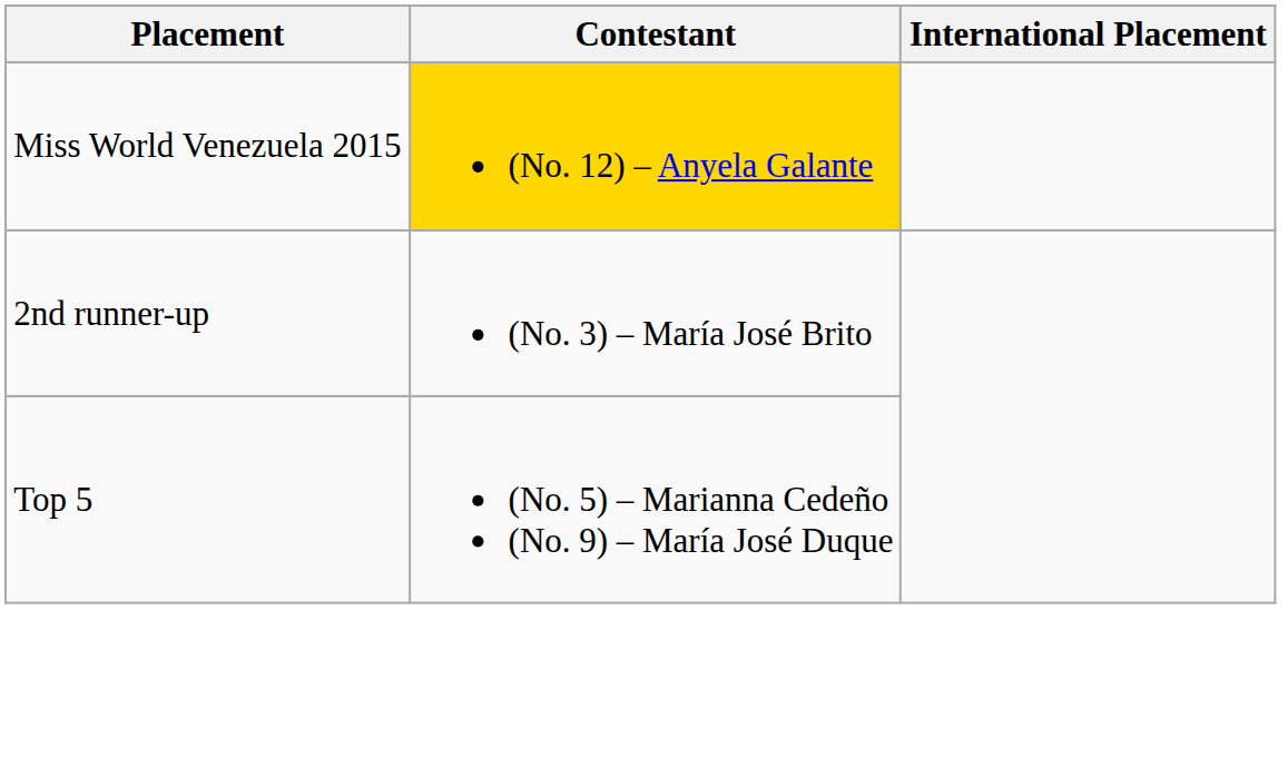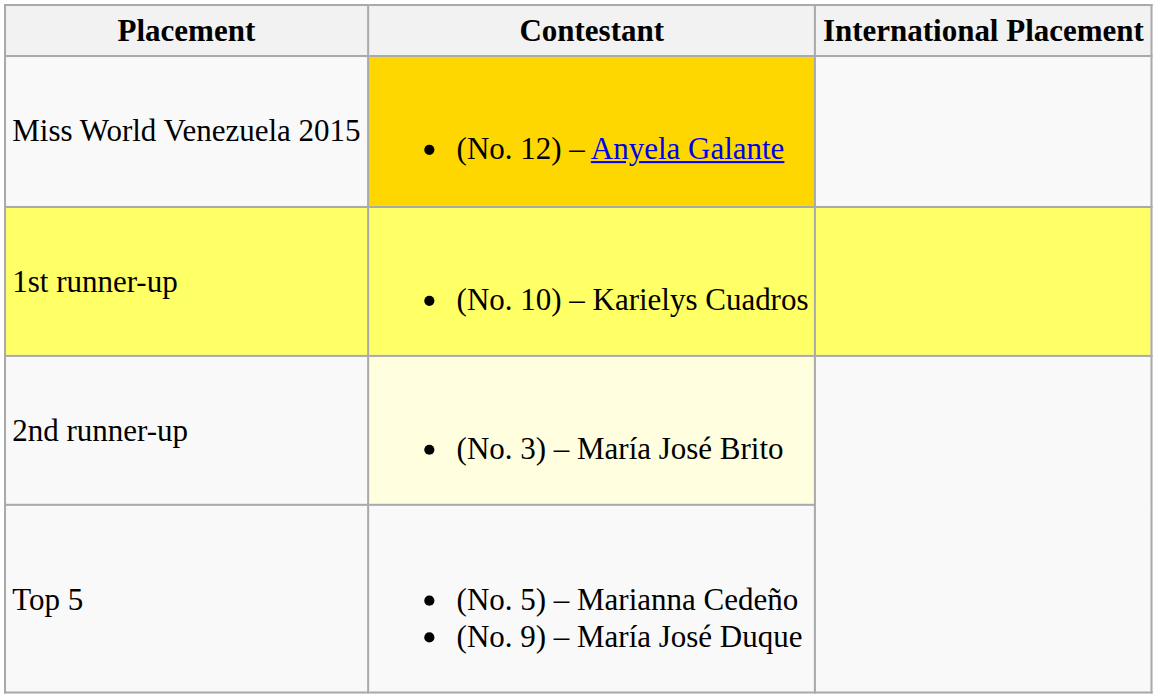 <table class="wikitable sortable" style="font-size: 95%;">
 <tr>
 <th>Placement</th>
 <th>Contestant</th>
 <th>International Placement</th>
 </tr>
 <tr>
 <td>Miss World Venezuela 2015</td>
 <td style="background: gold;"><br><ul><li> (No. 12) – <a href='#'>Anyela Galante</a></li></ul></td>
 <td></td>
 </tr>
+<tr style="background-color:#FFFF66;">
+<td>1st runner-up</td>
+<td><br><ul><li> (No. 10) – Karielys Cuadros</li></ul></td>
+<td></td>
+</tr>
 <tr>
 <td>2nd runner-up</td>
-<td><br><ul><li> (No. 3) – María José Brito</li></ul></td>
+<td style="background: lightyellow;"><br><ul><li> (No. 3) – María José Brito</li></ul></td>
 <td rowspan="2"></td>
 </tr>
 <tr>
 <td>Top 5</td>
 <td><br><ul><li> (No. 5) – Marianna Cedeño</li><li> (No. 9) – María José Duque</li></ul></td>
 </tr>
 </table>
